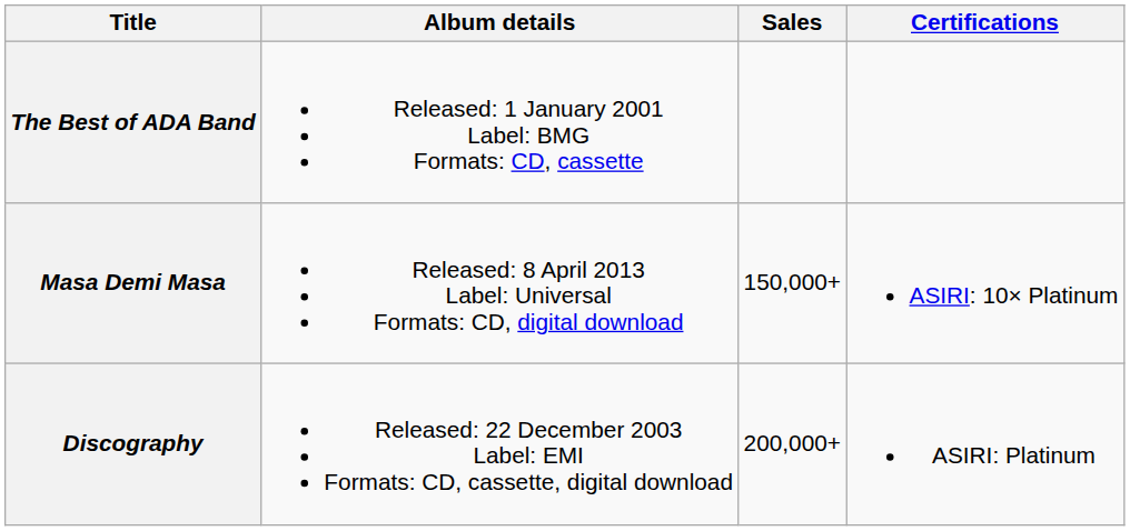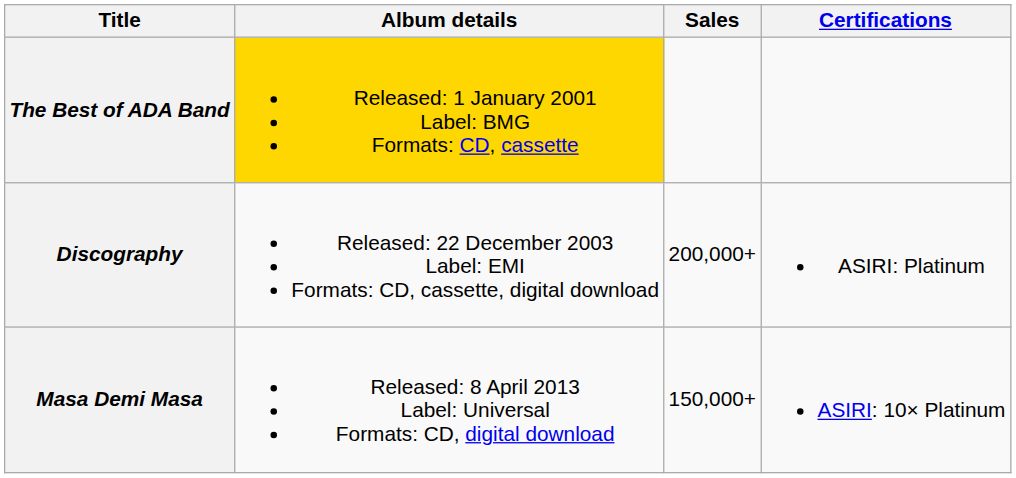 <table class="wikitable plainrowheaders" style="text-align:center;">
 <tr>
 <th scope="col">Title</th>
 <th scope="col">Album details</th>
 <th scope="col">Sales</th>
 <th scope="col"><a href='#'>Certifications</a></th>
 </tr>
 <tr>
 <th scope="row"><em>The Best of ADA Band</em></th>
-<td><br><ul><li>Released: 1 January 2001</li><li>Label: BMG</li><li>Formats: <a href='#'>CD</a>, <a href='#'>cassette</a></li></ul></td>
+<td style="background: gold;"><br><ul><li>Released: 1 January 2001</li><li>Label: BMG</li><li>Formats: <a href='#'>CD</a>, <a href='#'>cassette</a></li></ul></td>
 <td></td>
 <td></td>
+</tr>
+<tr>
+<th scope="row"><em>Discography</em></th>
+<td><br><ul><li>Released: 22 December 2003</li><li>Label: EMI</li><li>Formats: CD, cassette, digital download</li></ul></td>
+<td>200,000+</td>
+<td><br><ul><li>ASIRI: Platinum</li></ul></td>
 </tr>
 <tr>
 <th scope="row"><em>Masa Demi Masa</em></th>
 <td><br><ul><li>Released: 8 April 2013</li><li>Label: Universal</li><li>Formats: CD, <a href='#'>digital download</a></li></ul></td>
 <td>150,000+</td>
 <td><br><ul><li><a href='#'>ASIRI</a>: 10× Platinum</li></ul></td>
 </tr>
-<tr>
-<th scope="row"><em>Discography</em></th>
-<td><br><ul><li>Released: 22 December 2003</li><li>Label: EMI</li><li>Formats: CD, cassette, digital download</li></ul></td>
-<td>200,000+</td>
-<td><br><ul><li>ASIRI: Platinum</li></ul></td>
-</tr>
 </table>
